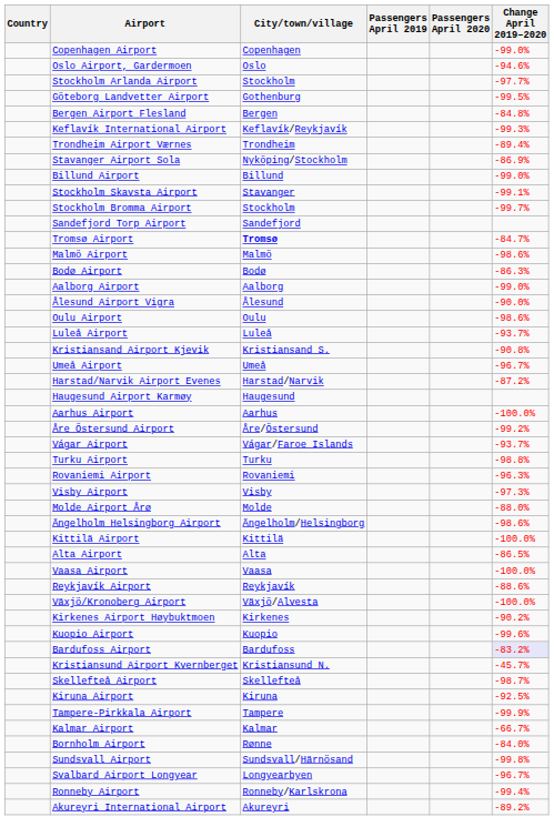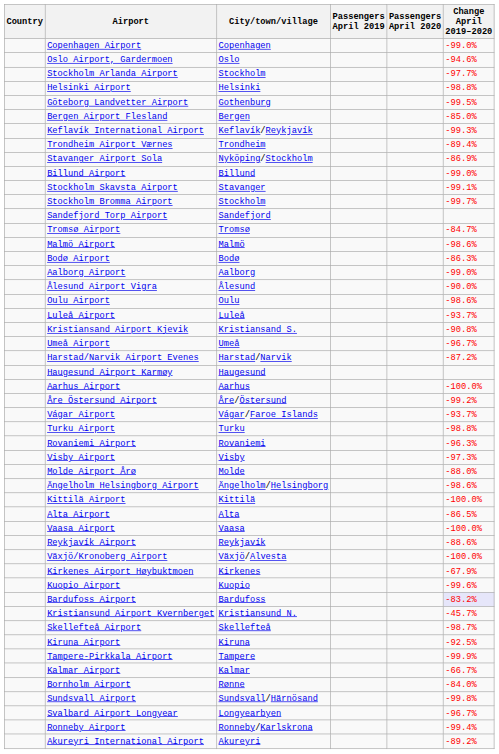 <table class="wikitable sortable">
 <tr>
 <th>Country</th>
 <th>Airport</th>
 <th>City/town/village</th>
 <th>Passengers<br>April 2019</th>
 <th>Passengers<br>April 2020</th>
 <th>Change<br>April<br>2019–2020</th>
 </tr>
 <tr>
 <td></td>
 <td><a href='#'>Copenhagen Airport</a></td>
 <td><a href='#'>Copenhagen</a></td>
 <td></td>
 <td></td>
 <td style="color:red">-99.0%</td>
 </tr>
 <tr>
 <td></td>
 <td><a href='#'>Oslo Airport, Gardermoen</a></td>
 <td><a href='#'>Oslo</a></td>
 <td></td>
 <td></td>
 <td style="color:red">-94.6%</td>
 </tr>
 <tr>
 <td></td>
 <td><a href='#'>Stockholm Arlanda Airport</a></td>
 <td><a href='#'>Stockholm</a></td>
 <td></td>
 <td></td>
 <td style="color:red">-97.7%</td>
 </tr>
 <tr>
 <td></td>
+<td><a href='#'>Helsinki Airport</a></td>
+<td><a href='#'>Helsinki</a></td>
+<td></td>
+<td></td>
+<td style="color:red">-98.8%</td>
+</tr>
+<tr>
+<td></td>
 <td><a href='#'>Göteborg Landvetter Airport</a></td>
 <td><a href='#'>Gothenburg</a></td>
 <td></td>
 <td></td>
 <td style="color:red">-99.5%</td>
 </tr>
 <tr>
 <td></td>
 <td><a href='#'>Bergen Airport Flesland</a></td>
 <td><a href='#'>Bergen</a></td>
 <td></td>
 <td></td>
-<td style="color:red">-84.8%</td>
+<td style="color:red">-85.0%</td>
 </tr>
 <tr>
 <td></td>
 <td><a href='#'>Keflavík International Airport</a></td>
 <td><a href='#'>Keflavík</a>/<a href='#'>Reykjavík</a></td>
 <td></td>
 <td></td>
 <td style="color:red">-99.3%</td>
 </tr>
 <tr>
 <td></td>
 <td><a href='#'>Trondheim Airport Værnes</a></td>
 <td><a href='#'>Trondheim</a></td>
 <td></td>
 <td></td>
 <td style="color:red">-89.4%</td>
 </tr>
 <tr>
 <td></td>
 <td><a href='#'>Stavanger Airport Sola</a></td>
 <td><a href='#'>Nyköping</a>/<a href='#'>Stockholm</a></td>
 <td></td>
 <td></td>
 <td style="color:red">-86.9%</td>
 </tr>
 <tr>
 <td></td>
 <td><a href='#'>Billund Airport</a></td>
 <td><a href='#'>Billund</a></td>
 <td></td>
 <td></td>
 <td style="color:red">-99.0%</td>
 </tr>
 <tr>
 <td></td>
 <td><a href='#'>Stockholm Skavsta Airport</a></td>
 <td><a href='#'>Stavanger</a></td>
 <td></td>
 <td></td>
 <td style="color:red">-99.1%</td>
 </tr>
 <tr>
 <td></td>
 <td><a href='#'>Stockholm Bromma Airport</a></td>
 <td><a href='#'>Stockholm</a></td>
 <td></td>
 <td></td>
 <td style="color:red">-99.7%</td>
 </tr>
 <tr>
 <td></td>
 <td><a href='#'>Sandefjord Torp Airport</a></td>
 <td><a href='#'>Sandefjord</a></td>
 <td></td>
 <td></td>
 <td></td>
 </tr>
 <tr>
 <td></td>
 <td><a href='#'>Tromsø Airport</a></td>
-<td><strong><a href='#'>Tromsø</a></strong></td>
+<td><a href='#'>Tromsø</a></td>
 <td></td>
 <td></td>
 <td style="color:red">-84.7%</td>
 </tr>
 <tr>
 <td></td>
 <td><a href='#'>Malmö Airport</a></td>
 <td><a href='#'>Malmö</a></td>
 <td></td>
 <td></td>
 <td style="color:red">-98.6%</td>
 </tr>
 <tr>
 <td></td>
 <td><a href='#'>Bodø Airport</a></td>
 <td><a href='#'>Bodø</a></td>
 <td></td>
 <td></td>
 <td style="color:red">-86.3%</td>
 </tr>
 <tr>
 <td></td>
 <td><a href='#'>Aalborg Airport</a></td>
 <td><a href='#'>Aalborg</a></td>
 <td></td>
 <td></td>
 <td style="color:red">-99.0%</td>
 </tr>
 <tr>
 <td></td>
 <td><a href='#'>Ålesund Airport Vigra</a></td>
 <td><a href='#'>Ålesund</a></td>
 <td></td>
 <td></td>
 <td style="color:red">-90.0%</td>
 </tr>
 <tr>
 <td></td>
 <td><a href='#'>Oulu Airport</a></td>
 <td><a href='#'>Oulu</a></td>
 <td></td>
 <td></td>
 <td style="color:red">-98.6%</td>
 </tr>
 <tr>
 <td></td>
 <td><a href='#'>Luleå Airport</a></td>
 <td><a href='#'>Luleå</a></td>
 <td></td>
 <td></td>
 <td style="color:red">-93.7%</td>
 </tr>
 <tr>
 <td></td>
 <td><a href='#'>Kristiansand Airport Kjevik</a></td>
 <td><a href='#'>Kristiansand S.</a></td>
 <td></td>
 <td></td>
 <td style="color:red">-90.8%</td>
 </tr>
 <tr>
 <td></td>
 <td><a href='#'>Umeå Airport</a></td>
 <td><a href='#'>Umeå</a></td>
 <td></td>
 <td></td>
 <td style="color:red">-96.7%</td>
 </tr>
 <tr>
 <td></td>
 <td><a href='#'>Harstad/Narvik Airport Evenes</a></td>
 <td><a href='#'>Harstad</a>/<a href='#'>Narvik</a></td>
 <td></td>
 <td></td>
 <td style="color:red">-87.2%</td>
 </tr>
 <tr>
 <td></td>
 <td><a href='#'>Haugesund Airport Karmøy</a></td>
 <td><a href='#'>Haugesund</a></td>
 <td></td>
 <td></td>
 <td></td>
 </tr>
 <tr>
 <td></td>
 <td><a href='#'>Aarhus Airport</a></td>
 <td><a href='#'>Aarhus</a></td>
 <td></td>
 <td></td>
 <td style="color:red">-100.0%</td>
 </tr>
 <tr>
 <td></td>
 <td><a href='#'>Åre Östersund Airport</a></td>
 <td><a href='#'>Åre</a>/<a href='#'>Östersund</a></td>
 <td></td>
 <td></td>
 <td style="color:red">-99.2%</td>
 </tr>
 <tr>
 <td></td>
 <td><a href='#'>Vágar Airport</a></td>
 <td><a href='#'>Vágar</a>/<a href='#'>Faroe Islands</a></td>
 <td></td>
 <td></td>
 <td style="color:red">-93.7%</td>
 </tr>
 <tr>
 <td></td>
 <td><a href='#'>Turku Airport</a></td>
 <td><a href='#'>Turku</a></td>
 <td></td>
 <td></td>
 <td style="color:red">-98.8%</td>
 </tr>
 <tr>
 <td></td>
 <td><a href='#'>Rovaniemi Airport</a></td>
 <td><a href='#'>Rovaniemi</a></td>
 <td></td>
 <td></td>
 <td style="color:red">-96.3%</td>
 </tr>
 <tr>
 <td></td>
 <td><a href='#'>Visby Airport</a></td>
 <td><a href='#'>Visby</a></td>
 <td></td>
 <td></td>
 <td style="color:red">-97.3%</td>
 </tr>
 <tr>
 <td></td>
 <td><a href='#'>Molde Airport Årø</a></td>
 <td><a href='#'>Molde</a></td>
 <td></td>
 <td></td>
 <td style="color:red">-88.0%</td>
 </tr>
 <tr>
 <td></td>
 <td><a href='#'>Ängelholm Helsingborg Airport</a></td>
 <td><a href='#'>Ängelholm</a>/<a href='#'>Helsingborg</a></td>
 <td></td>
 <td></td>
 <td style="color:red">-98.6%</td>
 </tr>
 <tr>
 <td></td>
 <td><a href='#'>Kittilä Airport</a></td>
 <td><a href='#'>Kittilä</a></td>
 <td></td>
 <td></td>
 <td style="color:red">-100.0%</td>
 </tr>
 <tr>
 <td></td>
 <td><a href='#'>Alta Airport</a></td>
 <td><a href='#'>Alta</a></td>
 <td></td>
 <td></td>
 <td style="color:red">-86.5%</td>
 </tr>
 <tr>
 <td></td>
 <td><a href='#'>Vaasa Airport</a></td>
 <td><a href='#'>Vaasa</a></td>
 <td></td>
 <td></td>
 <td style="color:red">-100.0%</td>
 </tr>
 <tr>
 <td></td>
 <td><a href='#'>Reykjavík Airport</a></td>
 <td><a href='#'>Reykjavík</a></td>
 <td></td>
 <td></td>
 <td style="color:red">-88.6%</td>
 </tr>
 <tr>
 <td></td>
 <td><a href='#'>Växjö/Kronoberg Airport</a></td>
 <td><a href='#'>Växjö</a>/<a href='#'>Alvesta</a></td>
 <td></td>
 <td></td>
 <td style="color:red">-100.0%</td>
 </tr>
 <tr>
 <td></td>
 <td><a href='#'>Kirkenes Airport Høybuktmoen</a></td>
 <td><a href='#'>Kirkenes</a></td>
 <td></td>
 <td></td>
-<td style="color:red">-90.2%</td>
+<td style="color:red">-67.9%</td>
 </tr>
 <tr>
 <td></td>
 <td><a href='#'>Kuopio Airport</a></td>
 <td><a href='#'>Kuopio</a></td>
 <td></td>
 <td></td>
 <td style="color:red">-99.6%</td>
 </tr>
 <tr>
 <td></td>
 <td><a href='#'>Bardufoss Airport</a></td>
 <td><a href='#'>Bardufoss</a></td>
 <td></td>
 <td></td>
 <td style="background: lavender; color:red">-83.2%</td>
 </tr>
 <tr>
 <td></td>
 <td><a href='#'>Kristiansund Airport Kvernberget</a></td>
 <td><a href='#'>Kristiansund N.</a></td>
 <td></td>
 <td></td>
 <td style="color:red">-45.7%</td>
 </tr>
 <tr>
 <td></td>
 <td><a href='#'>Skellefteå Airport</a></td>
 <td><a href='#'>Skellefteå</a></td>
 <td></td>
 <td></td>
 <td style="color:red">-98.7%</td>
 </tr>
 <tr>
 <td></td>
 <td><a href='#'>Kiruna Airport</a></td>
 <td><a href='#'>Kiruna</a></td>
 <td></td>
 <td></td>
 <td style="color:red">-92.5%</td>
 </tr>
 <tr>
 <td></td>
 <td><a href='#'>Tampere-Pirkkala Airport</a></td>
 <td><a href='#'>Tampere</a></td>
 <td></td>
 <td></td>
 <td style="color:red">-99.9%</td>
 </tr>
 <tr>
 <td></td>
 <td><a href='#'>Kalmar Airport</a></td>
 <td><a href='#'>Kalmar</a></td>
 <td></td>
 <td></td>
 <td style="color:red">-66.7%</td>
 </tr>
 <tr>
 <td></td>
 <td><a href='#'>Bornholm Airport</a></td>
 <td><a href='#'>Rønne</a></td>
 <td></td>
 <td></td>
 <td style="color:red">-84.0%</td>
 </tr>
 <tr>
 <td></td>
 <td><a href='#'>Sundsvall Airport</a></td>
 <td><a href='#'>Sundsvall</a>/<a href='#'>Härnösand</a></td>
 <td></td>
 <td></td>
 <td style="color:red">-99.8%</td>
 </tr>
 <tr>
 <td></td>
 <td><a href='#'>Svalbard Airport Longyear</a></td>
 <td><a href='#'>Longyearbyen</a></td>
 <td></td>
 <td></td>
 <td style="color:red">-96.7%</td>
 </tr>
 <tr>
 <td></td>
 <td><a href='#'>Ronneby Airport</a></td>
 <td><a href='#'>Ronneby</a>/<a href='#'>Karlskrona</a></td>
 <td></td>
 <td></td>
 <td style="color:red">-99.4%</td>
 </tr>
 <tr>
 <td></td>
 <td><a href='#'>Akureyri International Airport</a></td>
 <td><a href='#'>Akureyri</a></td>
 <td></td>
 <td></td>
 <td style="color:red">-89.2%</td>
 </tr>
 </table>
